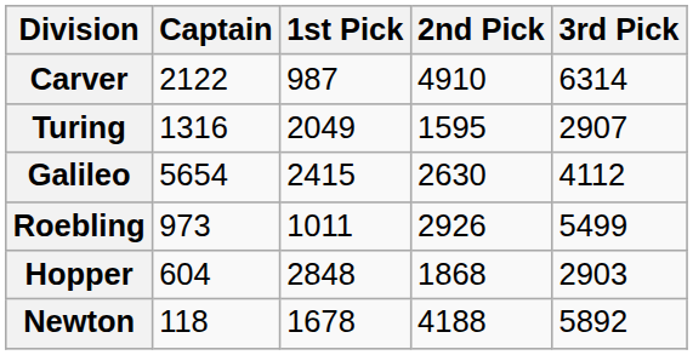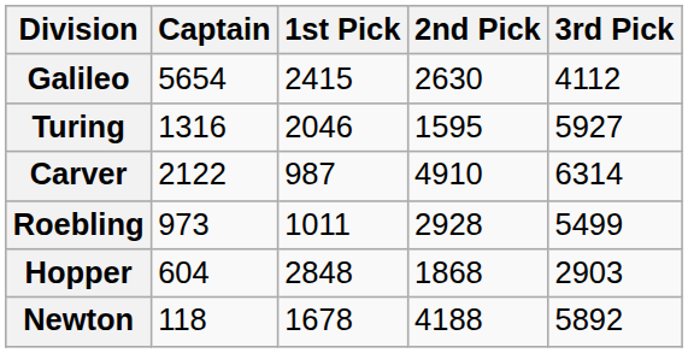 <table class="wikitable">
 <tr>
 <th>Division</th>
 <th>Captain</th>
 <th>1st Pick</th>
 <th>2nd Pick</th>
 <th>3rd Pick</th>
 </tr>
 <tr>
+<th>Galileo</th>
+<td>5654</td>
+<td>2415</td>
+<td>2630</td>
+<td>4112</td>
+</tr>
+<tr>
+<th>Turing</th>
+<td>1316</td>
+<td>2046</td>
+<td>1595</td>
+<td>5927</td>
+</tr>
+<tr>
 <th>Carver</th>
 <td>2122</td>
 <td>987</td>
 <td>4910</td>
 <td>6314</td>
 </tr>
 <tr>
-<th>Turing</th>
-<td>1316</td>
-<td>2049</td>
-<td>1595</td>
-<td>2907</td>
-</tr>
-<tr>
-<th>Galileo</th>
-<td>5654</td>
-<td>2415</td>
-<td>2630</td>
-<td>4112</td>
-</tr>
-<tr>
 <th>Roebling</th>
 <td>973</td>
 <td>1011</td>
-<td>2926</td>
+<td>2928</td>
 <td>5499</td>
 </tr>
 <tr>
 <th>Hopper</th>
 <td>604</td>
 <td>2848</td>
 <td>1868</td>
 <td>2903</td>
 </tr>
 <tr>
 <th>Newton</th>
 <td>118</td>
 <td>1678</td>
 <td>4188</td>
 <td>5892</td>
 </tr>
 </table>
